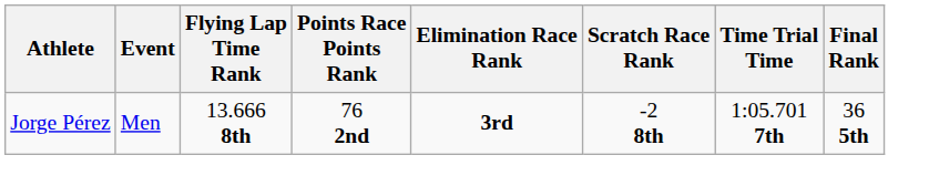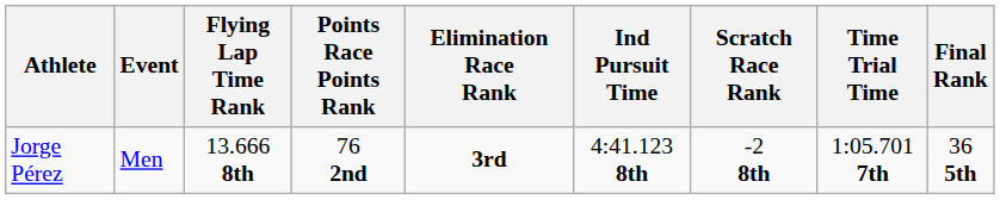 <table class="wikitable" border="1" style="font-size:90%">
 <tr>
 <th>Athlete</th>
 <th>Event</th>
 <th>Flying Lap<br>Time<br>Rank</th>
 <th>Points Race<br>Points<br>Rank</th>
 <th>Elimination Race<br>Rank</th>
+<th>Ind Pursuit<br>Time</th>
 <th>Scratch Race<br>Rank</th>
 <th>Time Trial<br>Time</th>
 <th>Final<br>Rank</th>
 </tr>
 <tr>
 <td><a href='#'>Jorge Pérez</a></td>
 <td><a href='#'>Men</a></td>
 <td align=center>13.666<br><strong>8th</strong></td>
 <td align=center>76<br><strong>2nd</strong></td>
 <td align=center><strong>3rd</strong></td>
+<td align=center>4:41.123<br><strong>8th</strong></td>
 <td align=center>-2<br><strong>8th</strong></td>
 <td align=center>1:05.701<br><strong>7th</strong></td>
 <td align=center>36<br><strong>5th</strong></td>
 </tr>
 </table>
